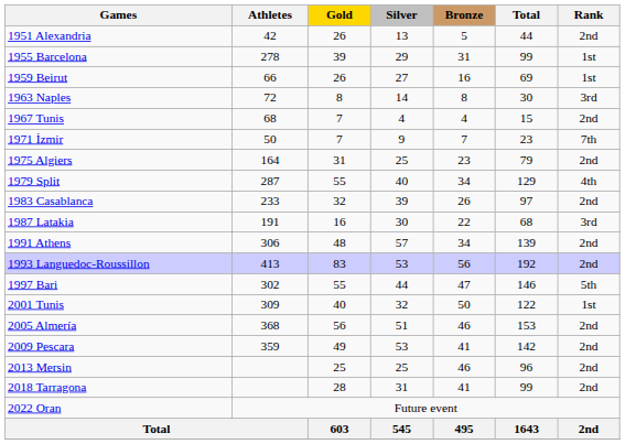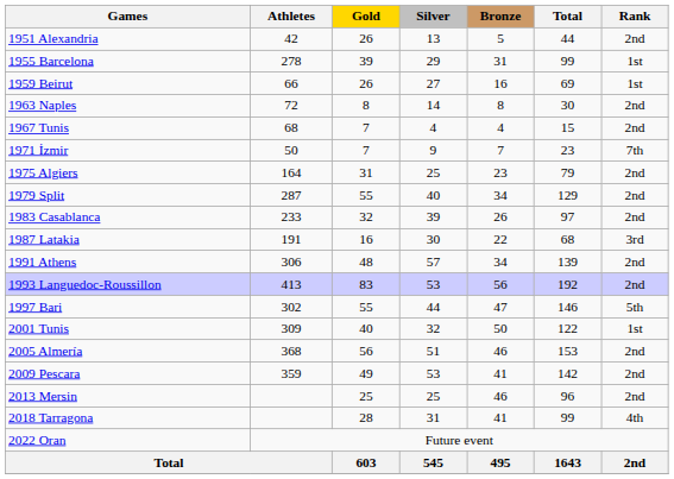 <table class="wikitable" width=80% style="font-size:90%; text-align:center;">
 <tr>
 <th>Games</th>
 <th>Athletes</th>
 <td style="background:gold; width:4.5em; font-weight:bold;">Gold</td>
 <td style="background:silver; width:4.5em; font-weight:bold;">Silver</td>
 <td style="background:#cc9966; width:4.5em; font-weight:bold;">Bronze</td>
 <th style="width:4.5em; font-weight:bold;">Total</th>
 <th style="width:4.5em; font-weight:bold;">Rank</th>
 </tr>
 <tr>
 <td align=left><a href='#'>1951 Alexandria</a></td>
 <td>42</td>
 <td>26</td>
 <td>13</td>
 <td>5</td>
 <td>44</td>
 <td>2nd</td>
 </tr>
 <tr>
 <td align=left><a href='#'>1955 Barcelona</a></td>
 <td>278</td>
 <td>39</td>
 <td>29</td>
 <td>31</td>
 <td>99</td>
 <td>1st</td>
 </tr>
 <tr>
 <td align=left><a href='#'>1959 Beirut</a></td>
 <td>66</td>
 <td>26</td>
 <td>27</td>
 <td>16</td>
 <td>69</td>
 <td>1st</td>
 </tr>
 <tr>
 <td align=left><a href='#'>1963 Naples</a></td>
 <td>72</td>
 <td>8</td>
 <td>14</td>
 <td>8</td>
 <td>30</td>
-<td>3rd</td>
+<td>2nd</td>
 </tr>
 <tr>
 <td align=left><a href='#'>1967 Tunis</a></td>
 <td>68</td>
 <td>7</td>
 <td>4</td>
 <td>4</td>
 <td>15</td>
 <td>2nd</td>
 </tr>
 <tr>
 <td align=left><a href='#'>1971 İzmir</a></td>
 <td>50</td>
 <td>7</td>
 <td>9</td>
 <td>7</td>
 <td>23</td>
 <td>7th</td>
 </tr>
 <tr>
 <td align=left><a href='#'>1975 Algiers</a></td>
 <td>164</td>
 <td>31</td>
 <td>25</td>
 <td>23</td>
 <td>79</td>
 <td>2nd</td>
 </tr>
 <tr>
 <td align=left><a href='#'>1979 Split</a></td>
 <td>287</td>
 <td>55</td>
 <td>40</td>
 <td>34</td>
 <td>129</td>
-<td>4th</td>
+<td>2nd</td>
 </tr>
 <tr>
 <td align=left><a href='#'>1983 Casablanca</a></td>
 <td>233</td>
 <td>32</td>
 <td>39</td>
 <td>26</td>
 <td>97</td>
 <td>2nd</td>
 </tr>
 <tr>
 <td align=left><a href='#'>1987 Latakia</a></td>
 <td>191</td>
 <td>16</td>
 <td>30</td>
 <td>22</td>
 <td>68</td>
 <td>3rd</td>
 </tr>
 <tr>
 <td align=left><a href='#'>1991 Athens</a></td>
 <td>306</td>
 <td>48</td>
 <td>57</td>
 <td>34</td>
 <td>139</td>
 <td>2nd</td>
 </tr>
 <tr style="background:#ccccff">
 <td align=left><a href='#'>1993 Languedoc-Roussillon</a></td>
 <td>413</td>
 <td>83</td>
 <td>53</td>
 <td>56</td>
 <td>192</td>
 <td>2nd</td>
 </tr>
 <tr>
 <td align=left><a href='#'>1997 Bari</a></td>
 <td>302</td>
 <td>55</td>
 <td>44</td>
 <td>47</td>
 <td>146</td>
 <td>5th</td>
 </tr>
 <tr>
 <td align=left><a href='#'>2001 Tunis</a></td>
 <td>309</td>
 <td>40</td>
 <td>32</td>
 <td>50</td>
 <td>122</td>
 <td>1st</td>
 </tr>
 <tr>
 <td align=left><a href='#'>2005 Almería</a></td>
 <td>368</td>
 <td>56</td>
 <td>51</td>
 <td>46</td>
 <td>153</td>
 <td>2nd</td>
 </tr>
 <tr>
 <td align=left><a href='#'>2009 Pescara</a></td>
 <td>359</td>
 <td>49</td>
 <td>53</td>
 <td>41</td>
 <td>142</td>
 <td>2nd</td>
 </tr>
 <tr>
 <td align=left><a href='#'>2013 Mersin</a></td>
 <td></td>
 <td>25</td>
 <td>25</td>
 <td>46</td>
 <td>96</td>
 <td>2nd</td>
 </tr>
 <tr>
 <td align=left><a href='#'>2018 Tarragona</a></td>
 <td></td>
 <td>28</td>
 <td>31</td>
 <td>41</td>
 <td>99</td>
-<td>2nd</td>
+<td>4th</td>
 </tr>
 <tr>
 <td align=left><a href='#'>2022 Oran</a></td>
 <td colspan=6>Future event</td>
 </tr>
 <tr style="width:4em;">
 <th colspan=2>Total</th>
 <th>603</th>
 <th>545</th>
 <th>495</th>
 <th>1643</th>
 <th>2nd</th>
 </tr>
 <tr class="sortbottom">
 </tr>
 </table>
